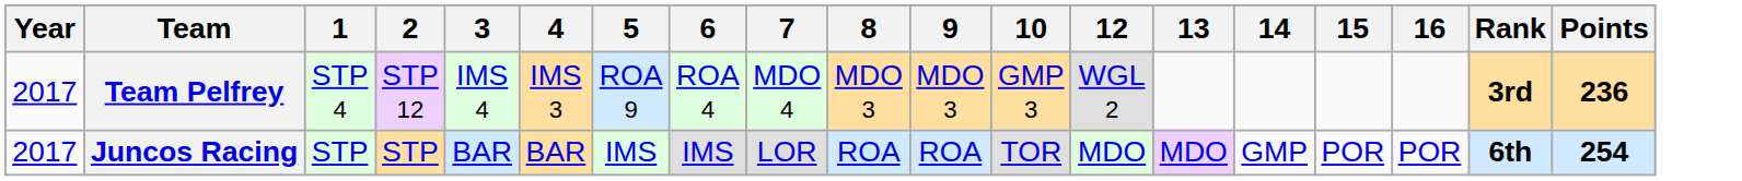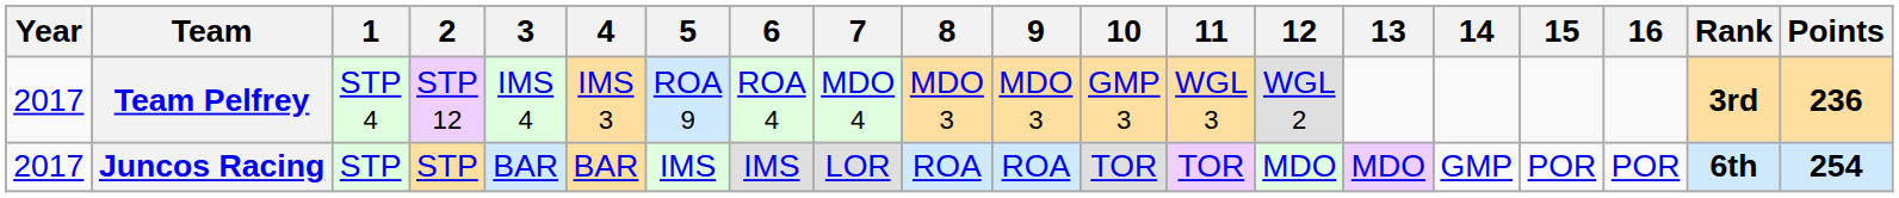 <table class="wikitable" style="text-align:center; font-size:90%">
 <tr>
 <th>Year</th>
 <th>Team</th>
 <th>1</th>
 <th>2</th>
 <th>3</th>
 <th>4</th>
 <th>5</th>
 <th>6</th>
 <th>7</th>
 <th>8</th>
 <th>9</th>
 <th>10</th>
+<th>11</th>
 <th>12</th>
 <th>13</th>
 <th>14</th>
 <th>15</th>
 <th>16</th>
 <th>Rank</th>
 <th>Points</th>
 </tr>
 <tr>
 <td><a href='#'>2017</a></td>
 <th><a href='#'>Team Pelfrey</a></th>
 <td style="background:#DFFFDF;"><a href='#'>STP</a><br><small>4</small></td>
 <td style="background:#EFCFFF;"><a href='#'>STP</a><br><small>12</small></td>
 <td style="background:#DFFFDF;"><a href='#'>IMS</a><br><small>4</small></td>
 <td style="background:#FFDF9F;"><a href='#'>IMS</a><br><small>3</small></td>
 <td style="background:#CFEAFF;"><a href='#'>ROA</a><br><small>9</small></td>
 <td style="background:#DFFFDF;"><a href='#'>ROA</a><br><small>4</small></td>
 <td style="background:#DFFFDF;"><a href='#'>MDO</a><br><small>4</small></td>
 <td style="background:#FFDF9F;"><a href='#'>MDO</a><br><small>3</small></td>
 <td style="background:#FFDF9F;"><a href='#'>MDO</a><br><small>3</small></td>
 <td style="background:#FFDF9F;"><a href='#'>GMP</a><br><small>3</small></td>
+<td style="background:#FFDF9F;"><a href='#'>WGL</a><br><small>3</small></td>
 <td style="background:#DFDFDF;"><a href='#'>WGL</a><br><small>2</small></td>
 <td></td>
 <td></td>
 <td></td>
 <td></td>
 <th style="background:#FFDF9F;">3rd</th>
 <th style="background:#FFDF9F;">236</th>
 </tr>
 <tr>
 <td><a href='#'>2017</a></td>
 <th><a href='#'>Juncos Racing</a></th>
 <td style="background:#DFFFDF;"><a href='#'>STP</a><br></td>
 <td style="background:#FFDF9F;"><a href='#'>STP</a><br></td>
 <td style="background:#CFEAFF;"><a href='#'>BAR</a><br></td>
 <td style="background:#FFDF9F;"><a href='#'>BAR</a><br></td>
 <td style="background:#DFFFDF;"><a href='#'>IMS</a><br></td>
 <td style="background:#DFDFDF;"><a href='#'>IMS</a><br></td>
 <td style="background:#DFDFDF;"><a href='#'>LOR</a><br></td>
 <td style="background:#CFEAFF;"><a href='#'>ROA</a><br></td>
 <td style="background:#CFEAFF;"><a href='#'>ROA</a><br></td>
 <td style="background:#DFDFDF;"><a href='#'>TOR</a><br></td>
+<td style="background:#EFCFFF;"><a href='#'>TOR</a><br></td>
 <td style="background:#DFFFDF;"><a href='#'>MDO</a><br></td>
 <td style="background:#EFCFFF;"><a href='#'>MDO</a><br></td>
 <td><a href='#'>GMP</a></td>
 <td><a href='#'>POR</a></td>
 <td><a href='#'>POR</a></td>
 <th style="background:#CFEAFF;">6th</th>
 <th style="background:#CFEAFF;">254</th>
 </tr>
 </table>
